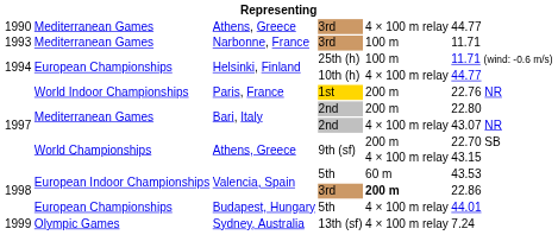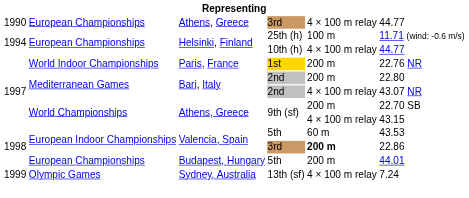 <table>
 <tr>
 <th colspan="6">Representing </th>
 </tr>
 <tr>
 <td>1990</td>
-<td><a href='#'>Mediterranean Games</a></td>
+<td><a href='#'>European Championships</a></td>
 <td><a href='#'>Athens</a>, <a href='#'>Greece</a></td>
 <td bgcolor="cc9966">3rd</td>
 <td>4 × 100 m relay</td>
 <td>44.77</td>
-</tr>
-<tr>
-<td>1993</td>
-<td><a href='#'>Mediterranean Games</a></td>
-<td><a href='#'>Narbonne</a>, <a href='#'>France</a></td>
-<td bgcolor="cc9966">3rd</td>
-<td>100 m</td>
-<td>11.71</td>
 </tr>
 <tr>
 <td rowspan=2>1994</td>
 <td rowspan=2><a href='#'>European Championships</a></td>
 <td rowspan=2><a href='#'>Helsinki</a>, <a href='#'>Finland</a></td>
 <td>25th (h)</td>
 <td>100 m</td>
 <td><a href='#'>11.71</a> <small>(wind: -0.6 m/s)</small></td>
 </tr>
 <tr>
 <td>10th (h)</td>
 <td>4 × 100 m relay</td>
 <td><a href='#'>44.77</a></td>
 </tr>
 <tr>
 <td rowspan=5>1997</td>
 <td><a href='#'>World Indoor Championships</a></td>
 <td><a href='#'>Paris</a>, <a href='#'>France</a></td>
 <td bgcolor="gold">1st</td>
 <td>200 m</td>
 <td>22.76 <a href='#'>NR</a></td>
 </tr>
 <tr>
 <td rowspan=2><a href='#'>Mediterranean Games</a></td>
 <td rowspan=2><a href='#'>Bari</a>, <a href='#'>Italy</a></td>
 <td bgcolor="silver">2nd</td>
 <td>200 m</td>
 <td>22.80</td>
 </tr>
 <tr>
 <td bgcolor="silver">2nd</td>
 <td>4 × 100 m relay</td>
 <td>43.07 <a href='#'>NR</a></td>
 </tr>
 <tr>
 <td rowspan=2><a href='#'>World Championships</a></td>
 <td rowspan=2><a href='#'>Athens, Greece</a></td>
 <td rowspan=2>9th (sf)</td>
 <td>200 m</td>
 <td>22.70 SB</td>
 </tr>
 <tr>
 <td>4 × 100 m relay</td>
 <td>43.15</td>
 </tr>
 <tr>
 <td rowspan=3>1998</td>
 <td rowspan=2><a href='#'>European Indoor Championships</a></td>
 <td rowspan=2><a href='#'>Valencia, Spain</a></td>
 <td>5th</td>
 <td>60 m</td>
 <td>43.53</td>
 </tr>
 <tr>
 <td bgcolor="cc9966">3rd</td>
 <td><strong>200 m</strong></td>
 <td>22.86</td>
 </tr>
 <tr>
 <td><a href='#'>European Championships</a></td>
 <td><a href='#'>Budapest, Hungary</a></td>
 <td>5th</td>
-<td>4 × 100 m relay</td>
+<td>200 m</td>
 <td><a href='#'>44.01</a></td>
 </tr>
 <tr>
 <td>1999</td>
 <td><a href='#'>Olympic Games</a></td>
 <td><a href='#'>Sydney, Australia</a></td>
 <td>13th (sf)</td>
 <td>4 × 100 m relay</td>
 <td>7.24</td>
 </tr>
 <tr>
 </tr>
 </table>
